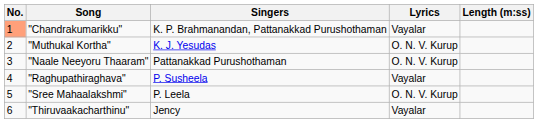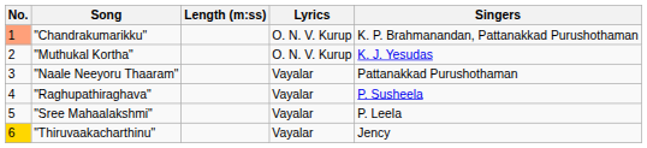 <table class="wikitable" style="font-size:95%;">
 <tr>
 <th>No.</th>
 <th>Song</th>
+<th>Length (m:ss)</th>
+<th>Lyrics</th>
 <th>Singers</th>
-<th>Lyrics</th>
-<th>Length (m:ss)</th>
 </tr>
 <tr>
 <td style="background: lightsalmon;">1</td>
 <td>"Chandrakumarikku"</td>
+<td></td>
+<td>O. N. V. Kurup</td>
 <td>K. P. Brahmanandan, Pattanakkad Purushothaman</td>
-<td>Vayalar</td>
-<td></td>
 </tr>
 <tr>
 <td>2</td>
 <td>"Muthukal Kortha"</td>
+<td></td>
+<td>O. N. V. Kurup</td>
 <td><a href='#'>K. J. Yesudas</a></td>
-<td>O. N. V. Kurup</td>
-<td></td>
 </tr>
 <tr>
 <td>3</td>
 <td>"Naale Neeyoru Thaaram"</td>
+<td></td>
+<td>Vayalar</td>
 <td>Pattanakkad Purushothaman</td>
-<td>O. N. V. Kurup</td>
-<td></td>
 </tr>
 <tr>
 <td>4</td>
 <td>"Raghupathiraghava"</td>
+<td></td>
+<td>Vayalar</td>
 <td><a href='#'>P. Susheela</a></td>
-<td>Vayalar</td>
-<td></td>
 </tr>
 <tr>
 <td>5</td>
 <td>"Sree Mahaalakshmi"</td>
+<td></td>
+<td>Vayalar</td>
 <td>P. Leela</td>
-<td>O. N. V. Kurup</td>
-<td></td>
 </tr>
 <tr>
-<td>6</td>
+<td style="background: gold;">6</td>
 <td>"Thiruvaakacharthinu"</td>
+<td></td>
+<td>Vayalar</td>
 <td>Jency</td>
-<td>Vayalar</td>
-<td></td>
 </tr>
 </table>
